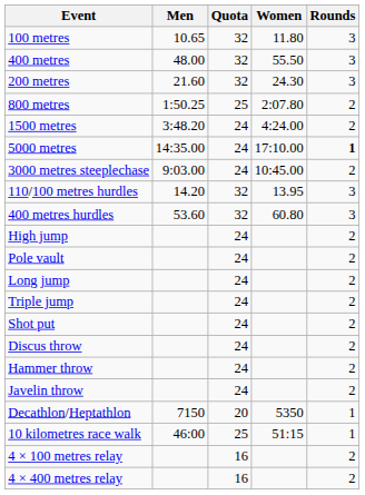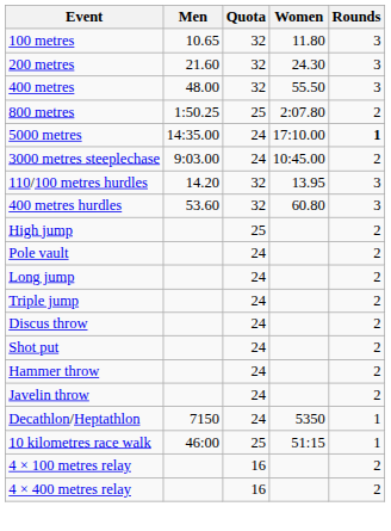 <table class="wikitable sortable collapsible" style="text-align:right;">
 <tr>
 <th>Event</th>
 <th>Men</th>
 <th>Quota</th>
 <th>Women</th>
 <th>Rounds</th>
 </tr>
 <tr>
 <td style="text-align:left;"><a href='#'>100 metres</a></td>
 <td>10.65</td>
 <td>32</td>
 <td>11.80</td>
 <td>3</td>
 </tr>
 <tr>
+<td style="text-align:left;"><a href='#'>200 metres</a></td>
+<td>21.60</td>
+<td>32</td>
+<td>24.30</td>
+<td>3</td>
+</tr>
+<tr>
 <td style="text-align:left;"><a href='#'>400 metres</a></td>
 <td>48.00</td>
 <td>32</td>
 <td>55.50</td>
 <td>3</td>
 </tr>
 <tr>
-<td style="text-align:left;"><a href='#'>200 metres</a></td>
-<td>21.60</td>
-<td>32</td>
-<td>24.30</td>
-<td>3</td>
-</tr>
-<tr>
 <td style="text-align:left;"><a href='#'>800 metres</a></td>
 <td>1:50.25</td>
 <td>25</td>
 <td>2:07.80</td>
-<td>2</td>
-</tr>
-<tr>
-<td style="text-align:left;"><a href='#'>1500 metres</a></td>
-<td>3:48.20</td>
-<td>24</td>
-<td>4:24.00</td>
 <td>2</td>
 </tr>
 <tr>
 <td style="text-align:left;"><a href='#'>5000 metres</a></td>
 <td>14:35.00</td>
 <td>24</td>
 <td>17:10.00</td>
 <td><strong>1</strong></td>
 </tr>
 <tr>
 <td style="text-align:left;"><a href='#'>3000 metres steeplechase</a></td>
 <td>9:03.00</td>
 <td>24</td>
 <td>10:45.00</td>
 <td>2</td>
 </tr>
 <tr>
 <td style="text-align:left;"><a href='#'>110</a>/<a href='#'>100 metres hurdles</a></td>
 <td>14.20</td>
 <td>32</td>
 <td>13.95</td>
 <td>3</td>
 </tr>
 <tr>
 <td style="text-align:left;"><a href='#'>400 metres hurdles</a></td>
 <td>53.60</td>
 <td>32</td>
 <td>60.80</td>
 <td>3</td>
 </tr>
 <tr>
 <td style="text-align:left;"><a href='#'>High jump</a></td>
 <td></td>
-<td>24</td>
+<td>25</td>
 <td></td>
 <td>2</td>
 </tr>
 <tr>
 <td style="text-align:left;"><a href='#'>Pole vault</a></td>
 <td></td>
 <td>24</td>
 <td></td>
 <td>2</td>
 </tr>
 <tr>
 <td style="text-align:left;"><a href='#'>Long jump</a></td>
 <td></td>
 <td>24</td>
 <td></td>
 <td>2</td>
 </tr>
 <tr>
 <td style="text-align:left;"><a href='#'>Triple jump</a></td>
 <td></td>
 <td>24</td>
 <td></td>
 <td>2</td>
 </tr>
 <tr>
-<td style="text-align:left;"><a href='#'>Shot put</a></td>
+<td style="text-align:left;"><a href='#'>Discus throw</a></td>
 <td></td>
 <td>24</td>
 <td></td>
 <td>2</td>
 </tr>
 <tr>
-<td style="text-align:left;"><a href='#'>Discus throw</a></td>
+<td style="text-align:left;"><a href='#'>Shot put</a></td>
 <td></td>
 <td>24</td>
 <td></td>
 <td>2</td>
 </tr>
 <tr>
 <td style="text-align:left;"><a href='#'>Hammer throw</a></td>
 <td></td>
 <td>24</td>
 <td></td>
 <td>2</td>
 </tr>
 <tr>
 <td style="text-align:left;"><a href='#'>Javelin throw</a></td>
 <td></td>
 <td>24</td>
 <td></td>
 <td>2</td>
 </tr>
 <tr>
 <td style="text-align:left;"><a href='#'>Decathlon</a>/<a href='#'>Heptathlon</a></td>
 <td>7150</td>
-<td>20</td>
+<td>24</td>
 <td>5350</td>
 <td>1</td>
 </tr>
 <tr>
 <td style="text-align:left;"><a href='#'>10 kilometres race walk</a></td>
 <td>46:00</td>
 <td>25</td>
 <td>51:15</td>
 <td>1</td>
 </tr>
 <tr>
 <td style="text-align:left;"><a href='#'>4 × 100 metres relay</a></td>
 <td></td>
 <td>16</td>
 <td></td>
 <td>2</td>
 </tr>
 <tr>
 <td style="text-align:left;"><a href='#'>4 × 400 metres relay</a></td>
 <td></td>
 <td>16</td>
 <td></td>
 <td>2</td>
 </tr>
 </table>
